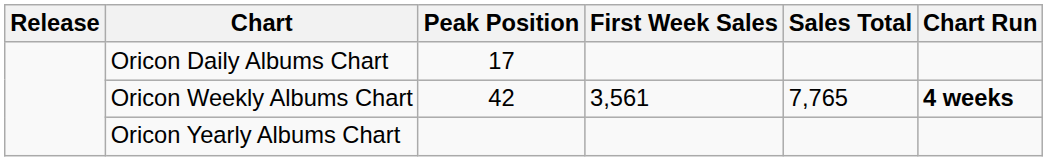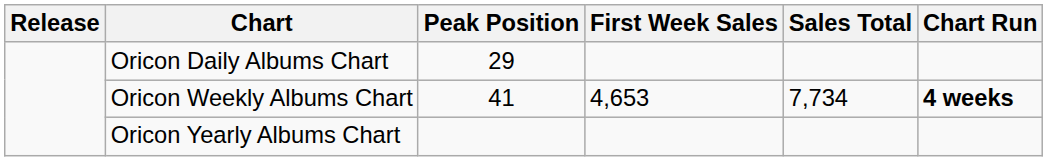 <table class="wikitable">
 <tr>
 <th>Release</th>
 <th>Chart</th>
 <th>Peak Position</th>
 <th>First Week Sales</th>
 <th>Sales Total</th>
 <th>Chart Run</th>
 </tr>
 <tr>
 <td rowspan="3"></td>
 <td>Oricon Daily Albums Chart</td>
-<td align="center">17</td>
+<td align="center">29</td>
 <td></td>
 <td></td>
 <td></td>
 </tr>
 <tr>
 <td>Oricon Weekly Albums Chart</td>
-<td align="center">42</td>
-<td>3,561</td>
-<td>7,765</td>
+<td align="center">41</td>
+<td>4,653</td>
+<td>7,734</td>
 <td><strong>4 weeks</strong></td>
 </tr>
 <tr>
 <td>Oricon Yearly Albums Chart</td>
 <td align="center"></td>
 <td></td>
 <td></td>
 <td></td>
 </tr>
 </table>
